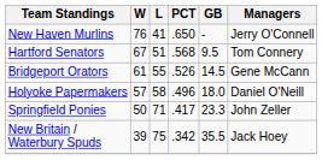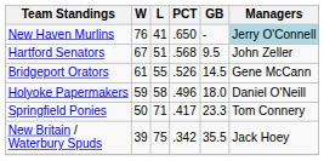 <table class="wikitable">
 <tr>
 <th>Team Standings</th>
 <th>W</th>
 <th>L</th>
 <th>PCT</th>
 <th>GB</th>
 <th>Managers</th>
 </tr>
 <tr>
 <td><a href='#'>New Haven Murlins</a></td>
 <td>76</td>
 <td>41</td>
 <td>.650</td>
 <td>-</td>
-<td>Jerry O'Connell</td>
+<td style="background: lightblue;">Jerry O'Connell</td>
 </tr>
 <tr>
 <td><a href='#'>Hartford Senators</a></td>
 <td>67</td>
 <td>51</td>
 <td>.568</td>
 <td>9.5</td>
-<td>Tom Connery</td>
+<td>John Zeller</td>
 </tr>
 <tr>
 <td><a href='#'>Bridgeport Orators</a></td>
 <td>61</td>
 <td>55</td>
 <td>.526</td>
 <td>14.5</td>
 <td>Gene McCann</td>
 </tr>
 <tr>
 <td><a href='#'>Holyoke Papermakers</a></td>
-<td>57</td>
+<td>59</td>
 <td>58</td>
 <td>.496</td>
 <td>18.0</td>
 <td>Daniel O'Neill</td>
 </tr>
 <tr>
 <td><a href='#'>Springfield Ponies</a></td>
 <td>50</td>
 <td>71</td>
 <td>.417</td>
 <td>23.3</td>
-<td>John Zeller</td>
+<td>Tom Connery</td>
 </tr>
 <tr>
 <td><a href='#'>New Britain</a> /<br> <a href='#'>Waterbury Spuds</a></td>
 <td>39</td>
 <td>75</td>
 <td>.342</td>
 <td>35.5</td>
 <td>Jack Hoey</td>
 </tr>
 <tr>
 </tr>
 </table>
